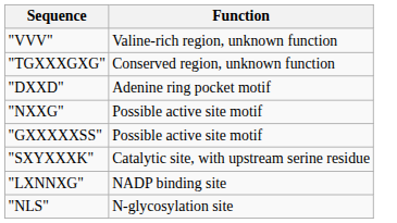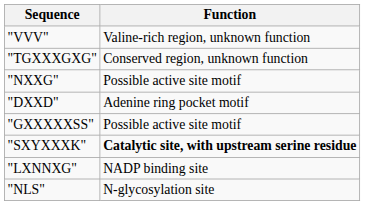 <table class="wikitable">
 <tr>
 <th><strong>Sequence</strong></th>
 <th><strong>Function</strong></th>
 </tr>
 <tr>
 <td>"VVV"</td>
 <td>Valine-rich region, unknown function</td>
 </tr>
 <tr>
 <td>"TGXXXGXG"</td>
 <td>Conserved region, unknown function</td>
 </tr>
 <tr>
+<td>"NXXG"</td>
+<td>Possible active site motif</td>
+</tr>
+<tr>
 <td>"DXXD"</td>
 <td>Adenine ring pocket motif</td>
-</tr>
-<tr>
-<td>"NXXG"</td>
-<td>Possible active site motif</td>
 </tr>
 <tr>
 <td>"GXXXXXSS"</td>
 <td>Possible active site motif</td>
 </tr>
 <tr>
 <td>"SXYXXXK"</td>
-<td>Catalytic site, with upstream serine residue</td>
+<td><strong>Catalytic site, with upstream serine residue</strong></td>
 </tr>
 <tr>
 <td>"LXNNXG"</td>
 <td>NADP binding site</td>
 </tr>
 <tr>
 <td>"NLS"</td>
 <td>N-glycosylation site</td>
 </tr>
 </table>
